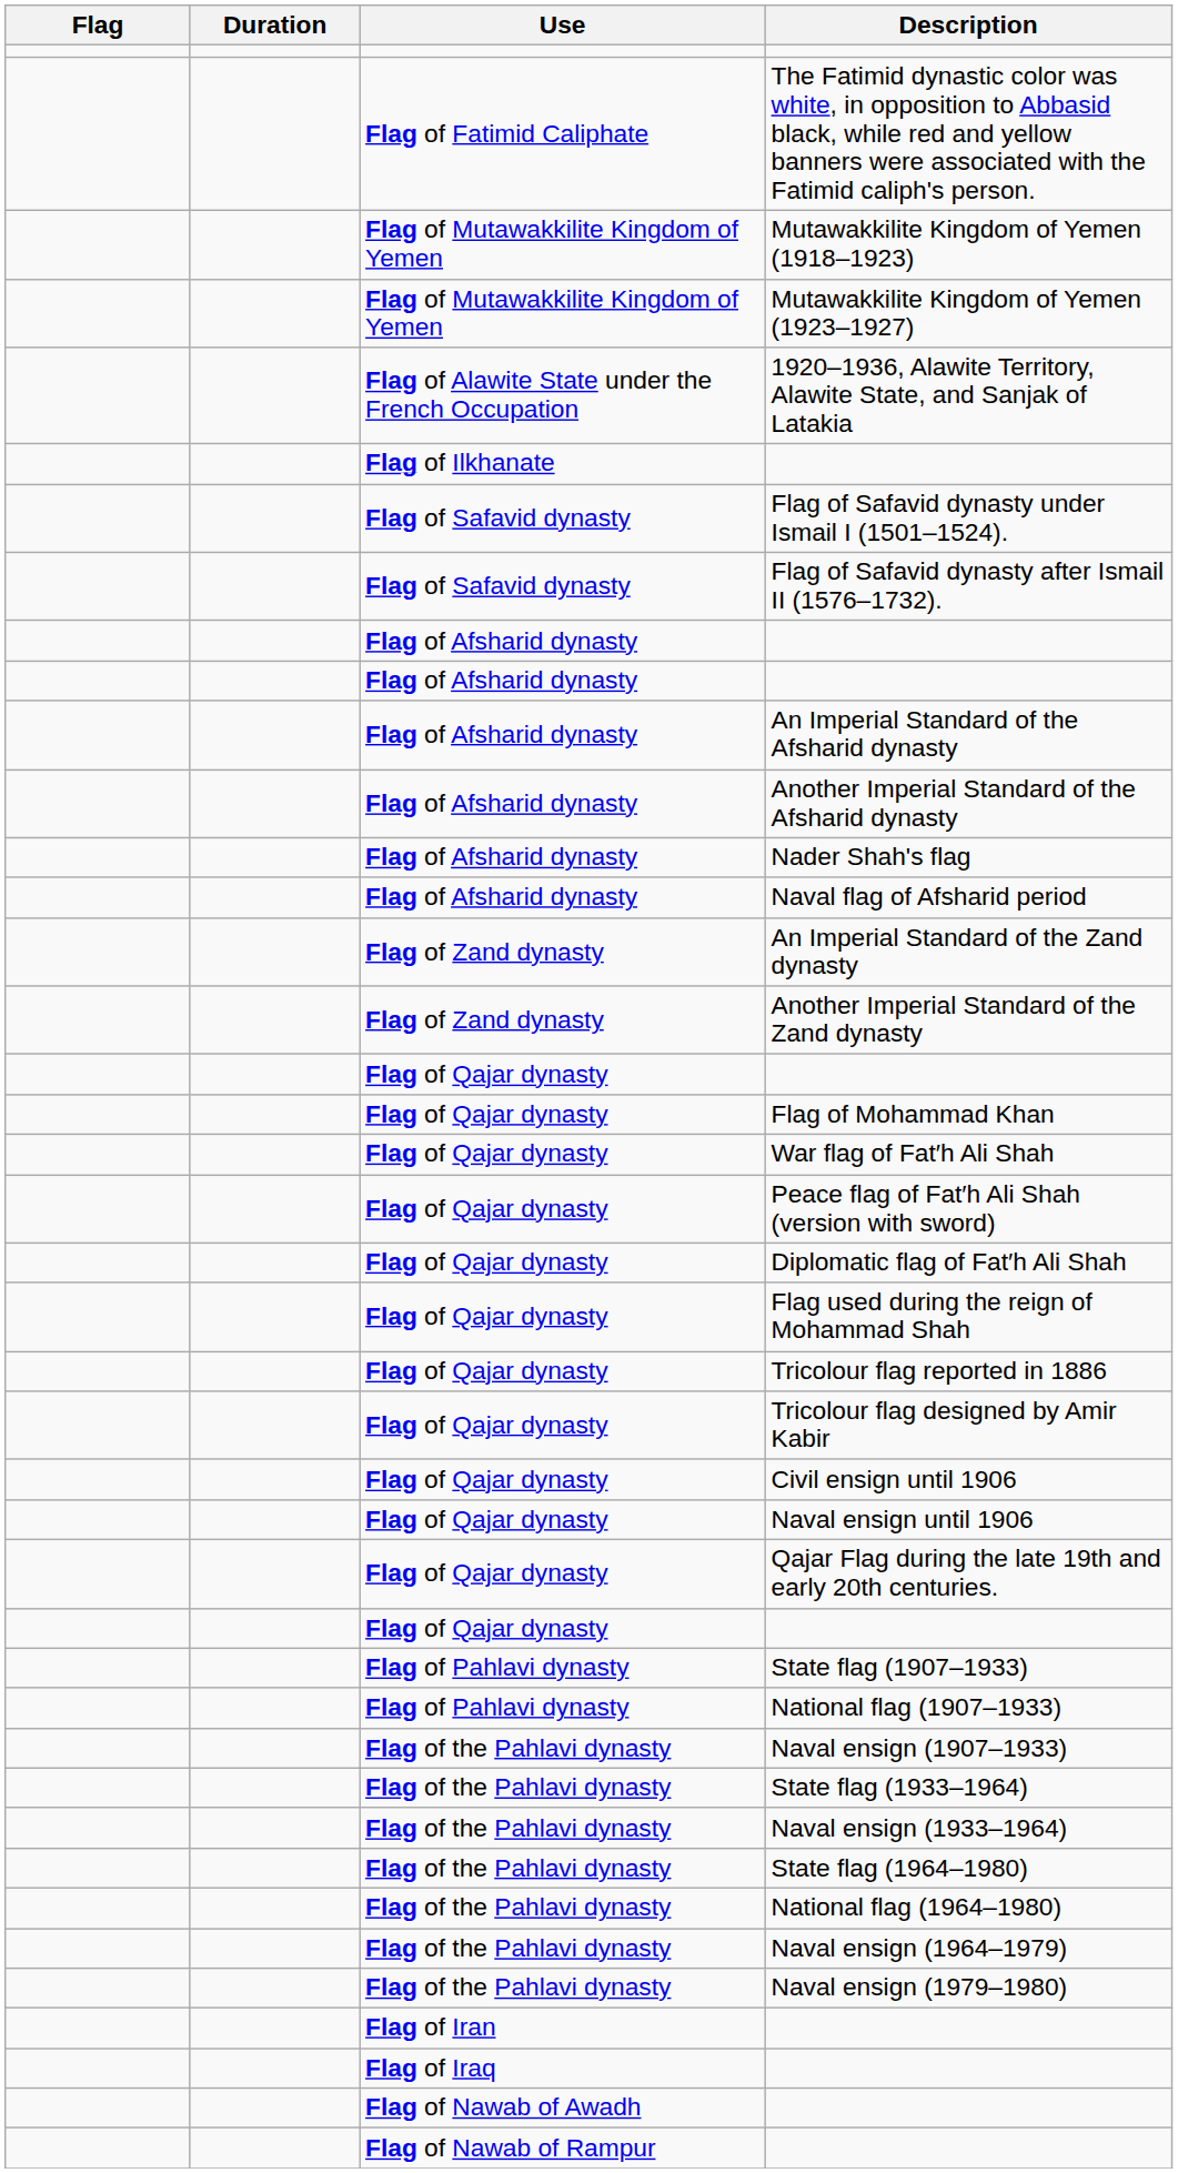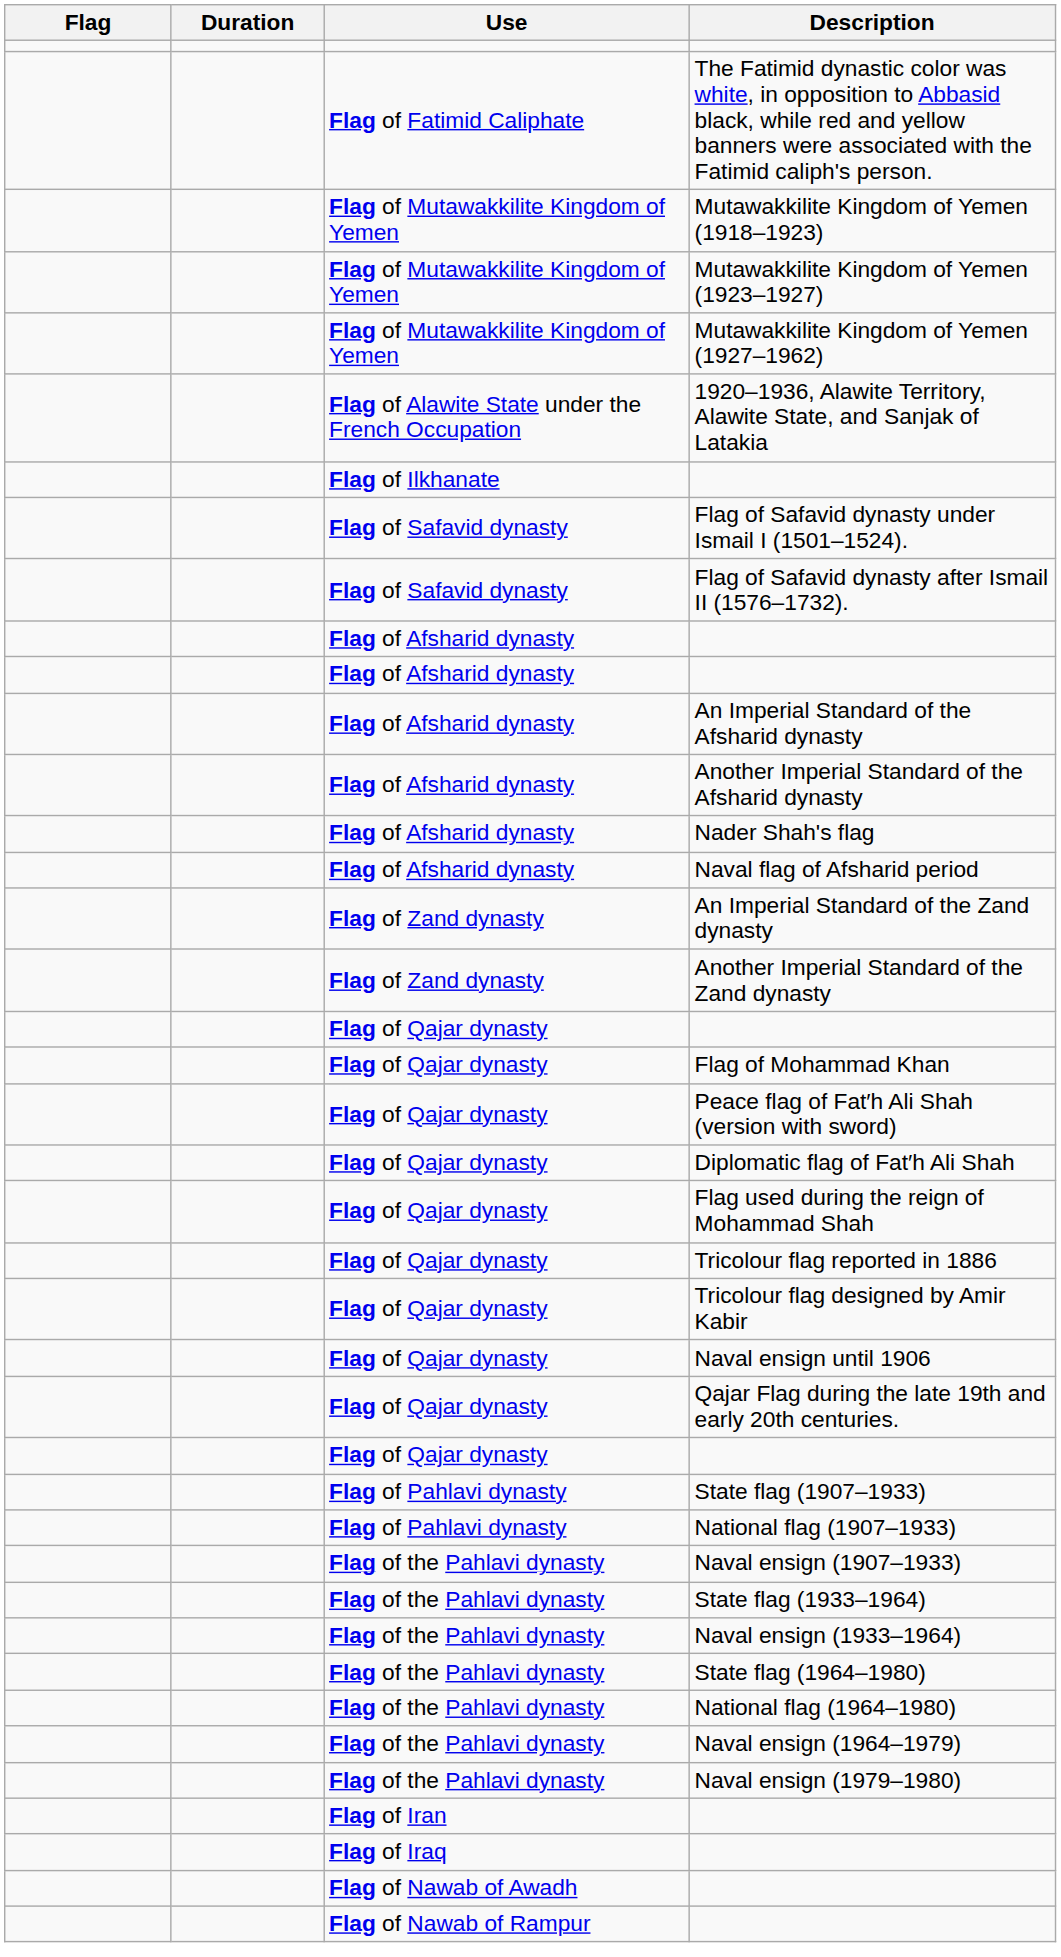 <table class="wikitable">
 <tr>
 <th width="110">Flag</th>
 <th width="100">Duration</th>
 <th width="250">Use</th>
 <th width="250">Description</th>
 </tr>
 <tr>
 <td></td>
 <td></td>
 <td></td>
 <td></td>
 </tr>
 <tr>
 <td></td>
 <td></td>
 <td><strong><a href='#'>Flag</a></strong> of <a href='#'>Fatimid Caliphate</a></td>
 <td>The Fatimid dynastic color was <a href='#'>white</a>, in opposition to <a href='#'>Abbasid</a> black, while red and yellow banners were associated with the Fatimid caliph's person.</td>
 </tr>
 <tr>
 <td></td>
 <td></td>
 <td><strong><a href='#'>Flag</a></strong> of <a href='#'>Mutawakkilite Kingdom of Yemen</a></td>
 <td>Mutawakkilite Kingdom of Yemen (1918–1923)</td>
 </tr>
 <tr>
 <td></td>
 <td></td>
 <td><strong><a href='#'>Flag</a></strong> of <a href='#'>Mutawakkilite Kingdom of Yemen</a></td>
 <td>Mutawakkilite Kingdom of Yemen (1923–1927)</td>
+</tr>
+<tr>
+<td></td>
+<td></td>
+<td><strong><a href='#'>Flag</a></strong> of <a href='#'>Mutawakkilite Kingdom of Yemen</a></td>
+<td>Mutawakkilite Kingdom of Yemen (1927–1962)</td>
 </tr>
 <tr>
 <td></td>
 <td></td>
 <td><strong><a href='#'>Flag</a></strong> of <a href='#'>Alawite State</a> under the <a href='#'>French Occupation</a></td>
 <td>1920–1936, Alawite Territory, Alawite State, and Sanjak of Latakia</td>
 </tr>
 <tr>
 <td></td>
 <td></td>
 <td><strong><a href='#'>Flag</a></strong> of <a href='#'>Ilkhanate</a></td>
 <td></td>
 </tr>
 <tr>
 <td></td>
 <td></td>
 <td><strong><a href='#'>Flag</a></strong> of <a href='#'>Safavid dynasty</a></td>
 <td>Flag of Safavid dynasty under Ismail I (1501–1524).</td>
 </tr>
 <tr>
 <td></td>
 <td></td>
 <td><strong><a href='#'>Flag</a></strong> of <a href='#'>Safavid dynasty</a></td>
 <td>Flag of Safavid dynasty after Ismail II (1576–1732).</td>
 </tr>
 <tr>
 <td></td>
 <td></td>
 <td><strong><a href='#'>Flag</a></strong> of <a href='#'>Afsharid dynasty</a></td>
 <td></td>
 </tr>
 <tr>
 <td></td>
 <td></td>
 <td><strong><a href='#'>Flag</a></strong> of <a href='#'>Afsharid dynasty</a></td>
 <td></td>
 </tr>
 <tr>
 <td></td>
 <td></td>
 <td><strong><a href='#'>Flag</a></strong> of <a href='#'>Afsharid dynasty</a></td>
 <td>An Imperial Standard of the Afsharid dynasty</td>
 </tr>
 <tr>
 <td></td>
 <td></td>
 <td><strong><a href='#'>Flag</a></strong> of <a href='#'>Afsharid dynasty</a></td>
 <td>Another Imperial Standard of the Afsharid dynasty</td>
 </tr>
 <tr>
 <td></td>
 <td></td>
 <td><strong><a href='#'>Flag</a></strong> of <a href='#'>Afsharid dynasty</a></td>
 <td>Nader Shah's flag</td>
 </tr>
 <tr>
 <td></td>
 <td></td>
 <td><strong><a href='#'>Flag</a></strong> of <a href='#'>Afsharid dynasty</a></td>
 <td>Naval flag of Afsharid period</td>
 </tr>
 <tr>
 <td></td>
 <td></td>
 <td><strong><a href='#'>Flag</a></strong> of <a href='#'>Zand dynasty</a></td>
 <td>An Imperial Standard of the Zand dynasty</td>
 </tr>
 <tr>
 <td></td>
 <td></td>
 <td><strong><a href='#'>Flag</a></strong> of <a href='#'>Zand dynasty</a></td>
 <td>Another Imperial Standard of the Zand dynasty</td>
 </tr>
 <tr>
 <td></td>
 <td></td>
 <td><strong><a href='#'>Flag</a></strong> of <a href='#'>Qajar dynasty</a></td>
 <td></td>
 </tr>
 <tr>
 <td></td>
 <td></td>
 <td><strong><a href='#'>Flag</a></strong> of <a href='#'>Qajar dynasty</a></td>
 <td>Flag of Mohammad Khan</td>
 </tr>
 <tr>
 <td></td>
 <td></td>
 <td><strong><a href='#'>Flag</a></strong> of <a href='#'>Qajar dynasty</a></td>
-<td>War flag of Fat′h Ali Shah</td>
-</tr>
-<tr>
-<td></td>
-<td></td>
-<td><strong><a href='#'>Flag</a></strong> of <a href='#'>Qajar dynasty</a></td>
 <td>Peace flag of Fat′h Ali Shah (version with sword)</td>
 </tr>
 <tr>
 <td></td>
 <td></td>
 <td><strong><a href='#'>Flag</a></strong> of <a href='#'>Qajar dynasty</a></td>
 <td>Diplomatic flag of Fat′h Ali Shah</td>
 </tr>
 <tr>
 <td></td>
 <td></td>
 <td><strong><a href='#'>Flag</a></strong> of <a href='#'>Qajar dynasty</a></td>
 <td>Flag used during the reign of Mohammad Shah</td>
 </tr>
 <tr>
 <td></td>
 <td></td>
 <td><strong><a href='#'>Flag</a></strong> of <a href='#'>Qajar dynasty</a></td>
 <td>Tricolour flag reported in 1886</td>
 </tr>
 <tr>
 <td></td>
 <td></td>
 <td><strong><a href='#'>Flag</a></strong> of <a href='#'>Qajar dynasty</a></td>
 <td>Tricolour flag designed by Amir Kabir</td>
-</tr>
-<tr>
-<td></td>
-<td></td>
-<td><strong><a href='#'>Flag</a></strong> of <a href='#'>Qajar dynasty</a></td>
-<td>Civil ensign until 1906</td>
 </tr>
 <tr>
 <td></td>
 <td></td>
 <td><strong><a href='#'>Flag</a></strong> of <a href='#'>Qajar dynasty</a></td>
 <td>Naval ensign until 1906</td>
 </tr>
 <tr>
 <td></td>
 <td></td>
 <td><strong><a href='#'>Flag</a></strong> of <a href='#'>Qajar dynasty</a></td>
 <td>Qajar Flag during the late 19th and early 20th centuries.</td>
 </tr>
 <tr>
 <td></td>
 <td></td>
 <td><strong><a href='#'>Flag</a></strong> of <a href='#'>Qajar dynasty</a></td>
 <td></td>
 </tr>
 <tr>
 <td></td>
 <td></td>
 <td><strong><a href='#'>Flag</a></strong> of <a href='#'>Pahlavi dynasty</a></td>
 <td>State flag (1907–1933)</td>
 </tr>
 <tr>
 <td></td>
 <td></td>
 <td><strong><a href='#'>Flag</a></strong> of <a href='#'>Pahlavi dynasty</a></td>
 <td>National flag (1907–1933)</td>
 </tr>
 <tr>
 <td></td>
 <td></td>
 <td><strong><a href='#'>Flag</a></strong> of the <a href='#'>Pahlavi dynasty</a></td>
 <td>Naval ensign (1907–1933)</td>
 </tr>
 <tr>
 <td></td>
 <td></td>
 <td><strong><a href='#'>Flag</a></strong> of the <a href='#'>Pahlavi dynasty</a></td>
 <td>State flag (1933–1964)</td>
 </tr>
 <tr>
 <td></td>
 <td></td>
 <td><strong><a href='#'>Flag</a></strong> of the <a href='#'>Pahlavi dynasty</a></td>
 <td>Naval ensign (1933–1964)</td>
 </tr>
 <tr>
 <td></td>
 <td></td>
 <td><strong><a href='#'>Flag</a></strong> of the <a href='#'>Pahlavi dynasty</a></td>
 <td>State flag (1964–1980)</td>
 </tr>
 <tr>
 <td></td>
 <td></td>
 <td><strong><a href='#'>Flag</a></strong> of the <a href='#'>Pahlavi dynasty</a></td>
 <td>National flag (1964–1980)</td>
 </tr>
 <tr>
 <td></td>
 <td></td>
 <td><strong><a href='#'>Flag</a></strong> of the <a href='#'>Pahlavi dynasty</a></td>
 <td>Naval ensign (1964–1979)</td>
 </tr>
 <tr>
 <td></td>
 <td></td>
 <td><strong><a href='#'>Flag</a></strong> of the <a href='#'>Pahlavi dynasty</a></td>
 <td>Naval ensign (1979–1980)</td>
 </tr>
 <tr>
 <td></td>
 <td></td>
 <td><strong><a href='#'>Flag</a></strong> of <a href='#'>Iran</a></td>
 <td></td>
 </tr>
 <tr>
 <td></td>
 <td></td>
 <td><strong><a href='#'>Flag</a></strong> of <a href='#'>Iraq</a></td>
 <td></td>
 </tr>
 <tr>
 <td></td>
 <td></td>
 <td><strong><a href='#'>Flag</a></strong> of <a href='#'>Nawab of Awadh</a></td>
 <td></td>
 </tr>
 <tr>
 <td></td>
 <td></td>
 <td><strong><a href='#'>Flag</a></strong> of <a href='#'>Nawab of Rampur</a></td>
 <td></td>
 </tr>
 </table>
